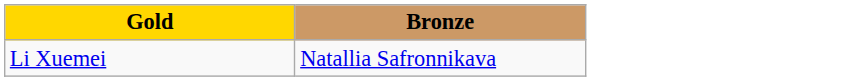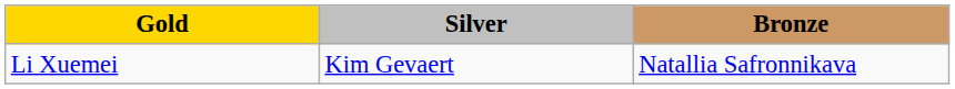 <table class="wikitable" style="text-align:left">
 <tr align="center">
 <td width=200 bgcolor=gold><strong>Gold</strong></td>
+<td width=200 bgcolor=silver><strong>Silver</strong></td>
 <td width=200 bgcolor=CC9966><strong>Bronze</strong></td>
 </tr>
 <tr>
 <td><a href='#'>Li Xuemei</a><br><em></em></td>
+<td><a href='#'>Kim Gevaert</a><br><em></em></td>
 <td><a href='#'>Natallia Safronnikava</a><br><em></em></td>
 </tr>
 </table>
